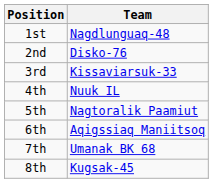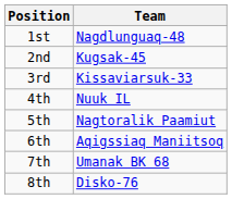 <table class="wikitable">
 <tr>
 <th>Position</th>
 <th>Team</th>
 </tr>
 <tr>
 <td style="text-align:center">1st</td>
 <td><a href='#'>Nagdlunguaq-48</a></td>
 </tr>
 <tr>
 <td style="text-align:center">2nd</td>
-<td><a href='#'>Disko-76</a></td>
+<td><a href='#'>Kugsak-45</a></td>
 </tr>
 <tr>
 <td style="text-align:center">3rd</td>
 <td><a href='#'>Kissaviarsuk-33</a></td>
 </tr>
 <tr>
 <td style="text-align:center">4th</td>
 <td><a href='#'>Nuuk IL</a></td>
 </tr>
 <tr>
 <td style="text-align:center">5th</td>
 <td><a href='#'>Nagtoralik Paamiut</a></td>
 </tr>
 <tr>
 <td style="text-align:center">6th</td>
 <td><a href='#'>Aqigssiaq Maniitsoq</a></td>
 </tr>
 <tr>
 <td style="text-align:center">7th</td>
 <td><a href='#'>Umanak BK 68</a></td>
 </tr>
 <tr>
 <td style="text-align:center">8th</td>
-<td><a href='#'>Kugsak-45</a></td>
+<td><a href='#'>Disko-76</a></td>
 </tr>
 </table>
